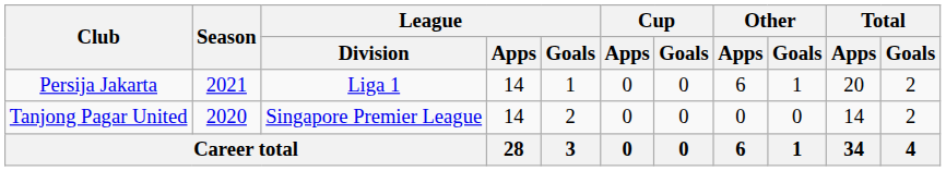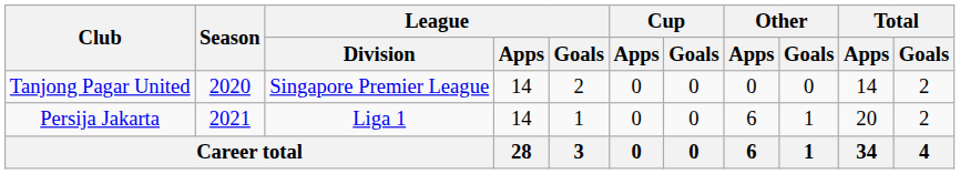 <table class="wikitable" style="text-align: center">
 <tr>
 <th rowspan="2">Club</th>
 <th rowspan="2">Season</th>
 <th colspan="3">League</th>
 <th colspan="2">Cup</th>
 <th colspan="2">Other</th>
 <th colspan="2">Total</th>
 </tr>
 <tr>
 <th>Division</th>
 <th>Apps</th>
 <th>Goals</th>
 <th>Apps</th>
 <th>Goals</th>
 <th>Apps</th>
 <th>Goals</th>
 <th>Apps</th>
 <th>Goals</th>
 </tr>
 <tr>
+<td rowspan="1"><a href='#'>Tanjong Pagar United</a></td>
+<td><a href='#'>2020</a></td>
+<td><a href='#'>Singapore Premier League</a></td>
+<td>14</td>
+<td>2</td>
+<td>0</td>
+<td>0</td>
+<td>0</td>
+<td>0</td>
+<td>14</td>
+<td>2</td>
+</tr>
+<tr>
 <td rowspan="1"><a href='#'>Persija Jakarta</a></td>
 <td><a href='#'>2021</a></td>
 <td><a href='#'>Liga 1</a></td>
 <td>14</td>
 <td>1</td>
 <td>0</td>
 <td>0</td>
 <td>6</td>
 <td>1</td>
 <td>20</td>
-<td>2</td>
-</tr>
-<tr>
-<td rowspan="1"><a href='#'>Tanjong Pagar United</a></td>
-<td><a href='#'>2020</a></td>
-<td><a href='#'>Singapore Premier League</a></td>
-<td>14</td>
-<td>2</td>
-<td>0</td>
-<td>0</td>
-<td>0</td>
-<td>0</td>
-<td>14</td>
 <td>2</td>
 </tr>
 <tr>
 <th colspan=3>Career total</th>
 <th>28</th>
 <th>3</th>
 <th>0</th>
 <th>0</th>
 <th>6</th>
 <th>1</th>
 <th>34</th>
 <th>4</th>
 </tr>
 </table>
